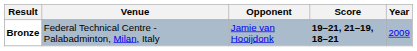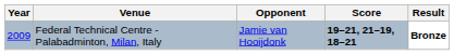 <table class="sortable wikitable" style="font-size: 90%;">
 <tr>
-<th>Result</th>
+<th>Year</th>
 <th>Venue</th>
 <th>Opponent</th>
 <th>Score</th>
-<th>Year</th>
+<th>Result</th>
 </tr>
 <tr style="background:#AABBCC">
-<td style="text-align:left; background:white"> <strong>Bronze</strong></td>
+<td align="center"><a href='#'>2009</a></td>
 <td align="left">Federal Technical Centre - Palabadminton, <a href='#'>Milan</a>, Italy</td>
 <td align="left"> <a href='#'>Jamie van Hooijdonk</a></td>
 <td align="left"><strong>19–21, 21–19, 18–21</strong></td>
-<td align="center"><a href='#'>2009</a></td>
+<td style="text-align:left; background:white"> <strong>Bronze</strong></td>
 </tr>
 </table>
